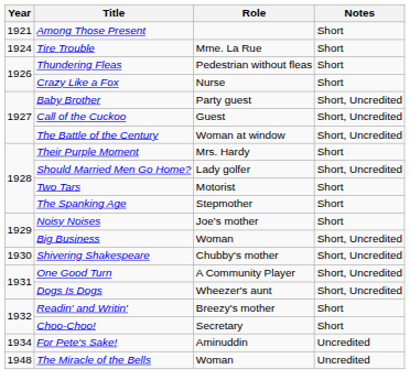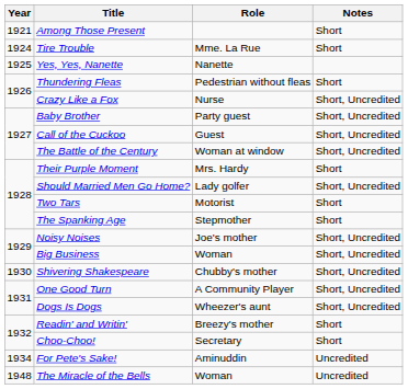 <table class="wikitable">
 <tr>
 <th>Year</th>
 <th>Title</th>
 <th>Role</th>
 <th>Notes</th>
 </tr>
 <tr>
 <td>1921</td>
 <td><em><a href='#'>Among Those Present</a></em></td>
 <td></td>
 <td>Short</td>
 </tr>
 <tr>
 <td>1924</td>
 <td><em><a href='#'>Tire Trouble</a></em></td>
 <td>Mme. La Rue</td>
 <td>Short</td>
 </tr>
 <tr>
+<td>1925</td>
+<td><em><a href='#'>Yes, Yes, Nanette</a></em></td>
+<td>Nanette</td>
+<td></td>
+</tr>
+<tr>
 <td rowspan=2>1926</td>
 <td><em><a href='#'>Thundering Fleas</a></em></td>
 <td>Pedestrian without fleas</td>
 <td>Short</td>
 </tr>
 <tr>
 <td><em><a href='#'>Crazy Like a Fox</a></em></td>
 <td>Nurse</td>
-<td>Short</td>
+<td>Short, Uncredited</td>
 </tr>
 <tr>
 <td rowspan=3>1927</td>
 <td><em><a href='#'>Baby Brother</a></em></td>
 <td>Party guest</td>
 <td>Short, Uncredited</td>
 </tr>
 <tr>
 <td><em><a href='#'>Call of the Cuckoo</a></em></td>
 <td>Guest</td>
 <td>Short, Uncredited</td>
 </tr>
 <tr>
 <td><em><a href='#'>The Battle of the Century</a></em></td>
 <td>Woman at window</td>
 <td>Short, Uncredited</td>
 </tr>
 <tr>
 <td rowspan=4>1928</td>
 <td><em><a href='#'>Their Purple Moment</a></em></td>
 <td>Mrs. Hardy</td>
 <td>Short</td>
 </tr>
 <tr>
 <td><em><a href='#'>Should Married Men Go Home?</a></em></td>
 <td>Lady golfer</td>
 <td>Short, Uncredited</td>
 </tr>
 <tr>
 <td><em><a href='#'>Two Tars</a></em></td>
 <td>Motorist</td>
 <td>Short</td>
 </tr>
 <tr>
 <td><em><a href='#'>The Spanking Age</a></em></td>
 <td>Stepmother</td>
 <td>Short</td>
 </tr>
 <tr>
 <td rowspan=2>1929</td>
 <td><em><a href='#'>Noisy Noises</a></em></td>
 <td>Joe's mother</td>
-<td>Short</td>
+<td>Short, Uncredited</td>
 </tr>
 <tr>
 <td><em><a href='#'>Big Business</a></em></td>
 <td>Woman</td>
 <td>Short, Uncredited</td>
 </tr>
 <tr>
 <td>1930</td>
 <td><em><a href='#'>Shivering Shakespeare</a></em></td>
 <td>Chubby's mother</td>
 <td>Short, Uncredited</td>
 </tr>
 <tr>
 <td rowspan=2>1931</td>
 <td><em><a href='#'>One Good Turn</a></em></td>
 <td>A Community Player</td>
 <td>Short, Uncredited</td>
 </tr>
 <tr>
 <td><em><a href='#'>Dogs Is Dogs</a></em></td>
 <td>Wheezer's aunt</td>
 <td>Short, Uncredited</td>
 </tr>
 <tr>
 <td rowspan=2>1932</td>
 <td><em><a href='#'>Readin' and Writin'</a></em></td>
 <td>Breezy's mother</td>
 <td>Short</td>
 </tr>
 <tr>
 <td><em><a href='#'>Choo-Choo!</a></em></td>
 <td>Secretary</td>
 <td>Short</td>
 </tr>
 <tr>
 <td>1934</td>
 <td><em><a href='#'>For Pete's Sake!</a></em></td>
 <td>Aminuddin</td>
 <td>Uncredited</td>
 </tr>
 <tr>
 <td>1948</td>
 <td><em><a href='#'>The Miracle of the Bells</a></em></td>
 <td>Woman</td>
 <td>Uncredited</td>
 </tr>
 </table>
